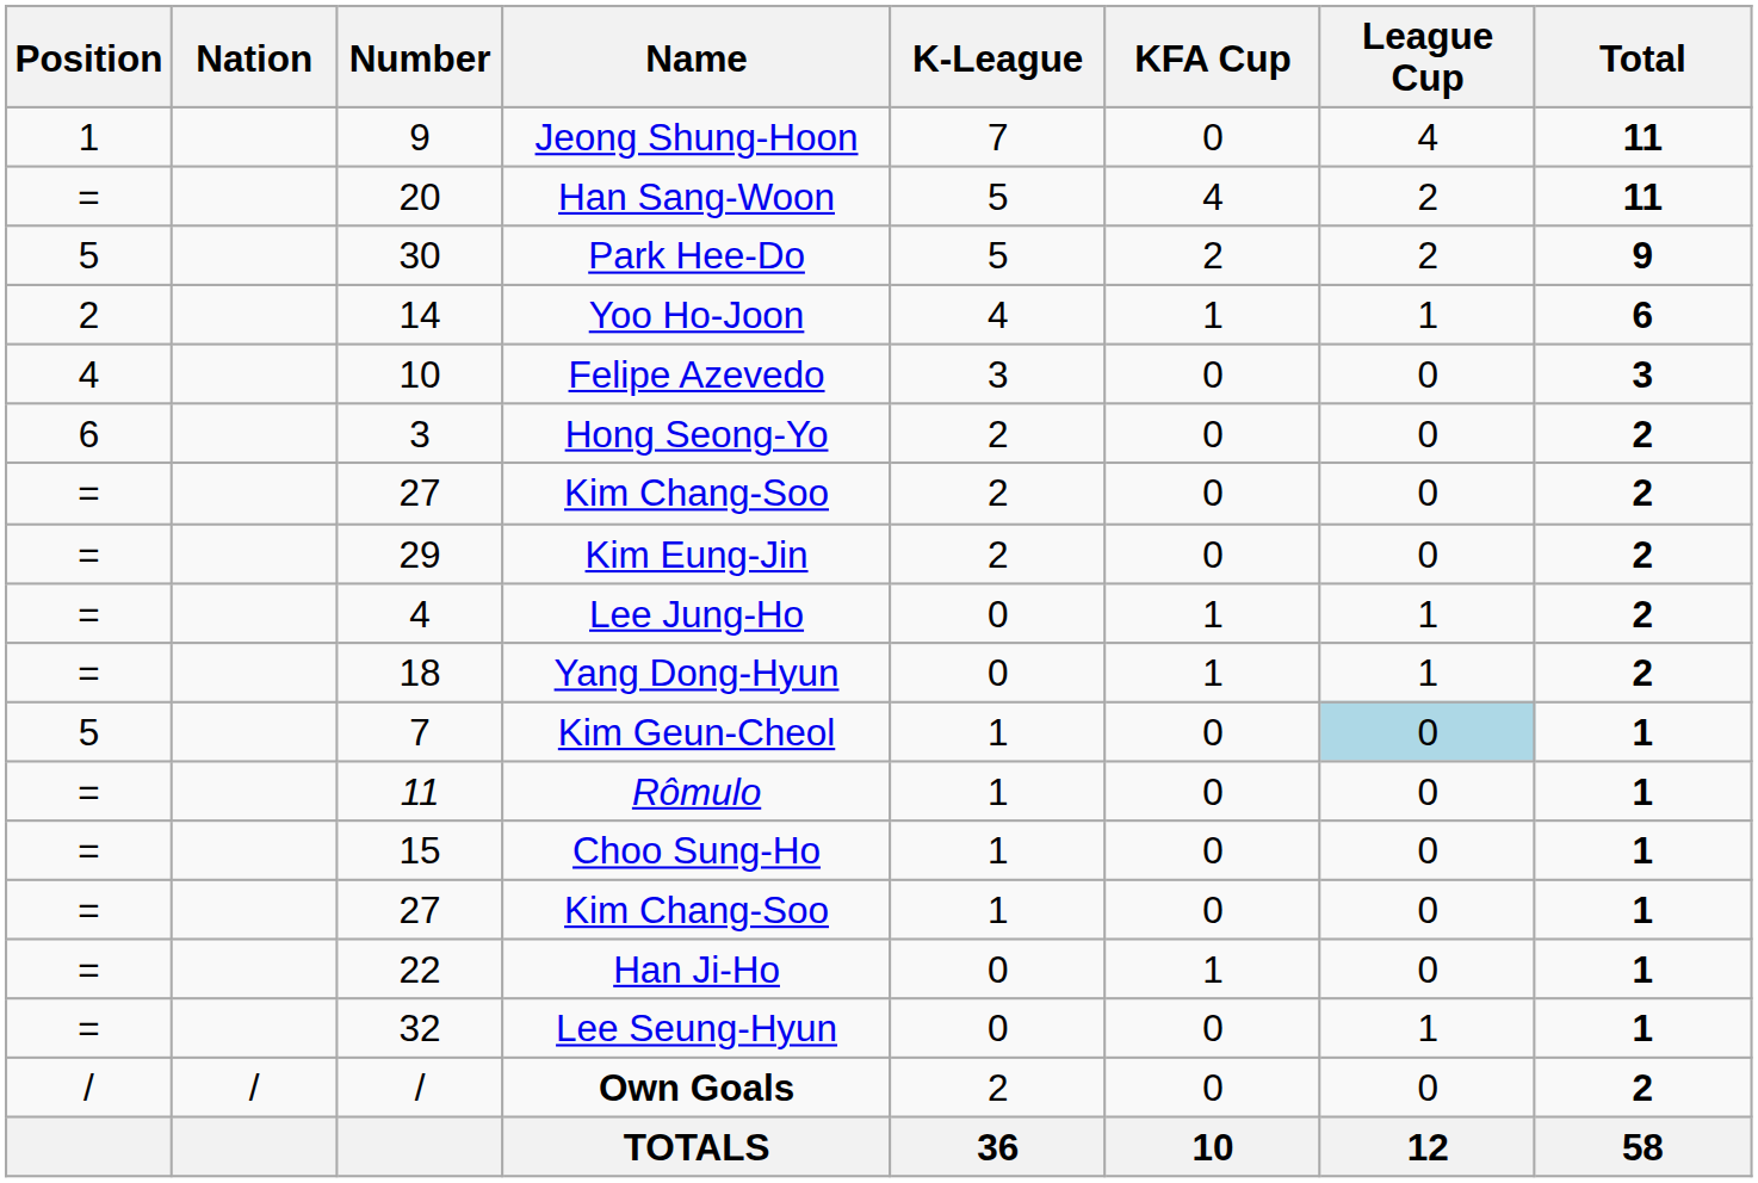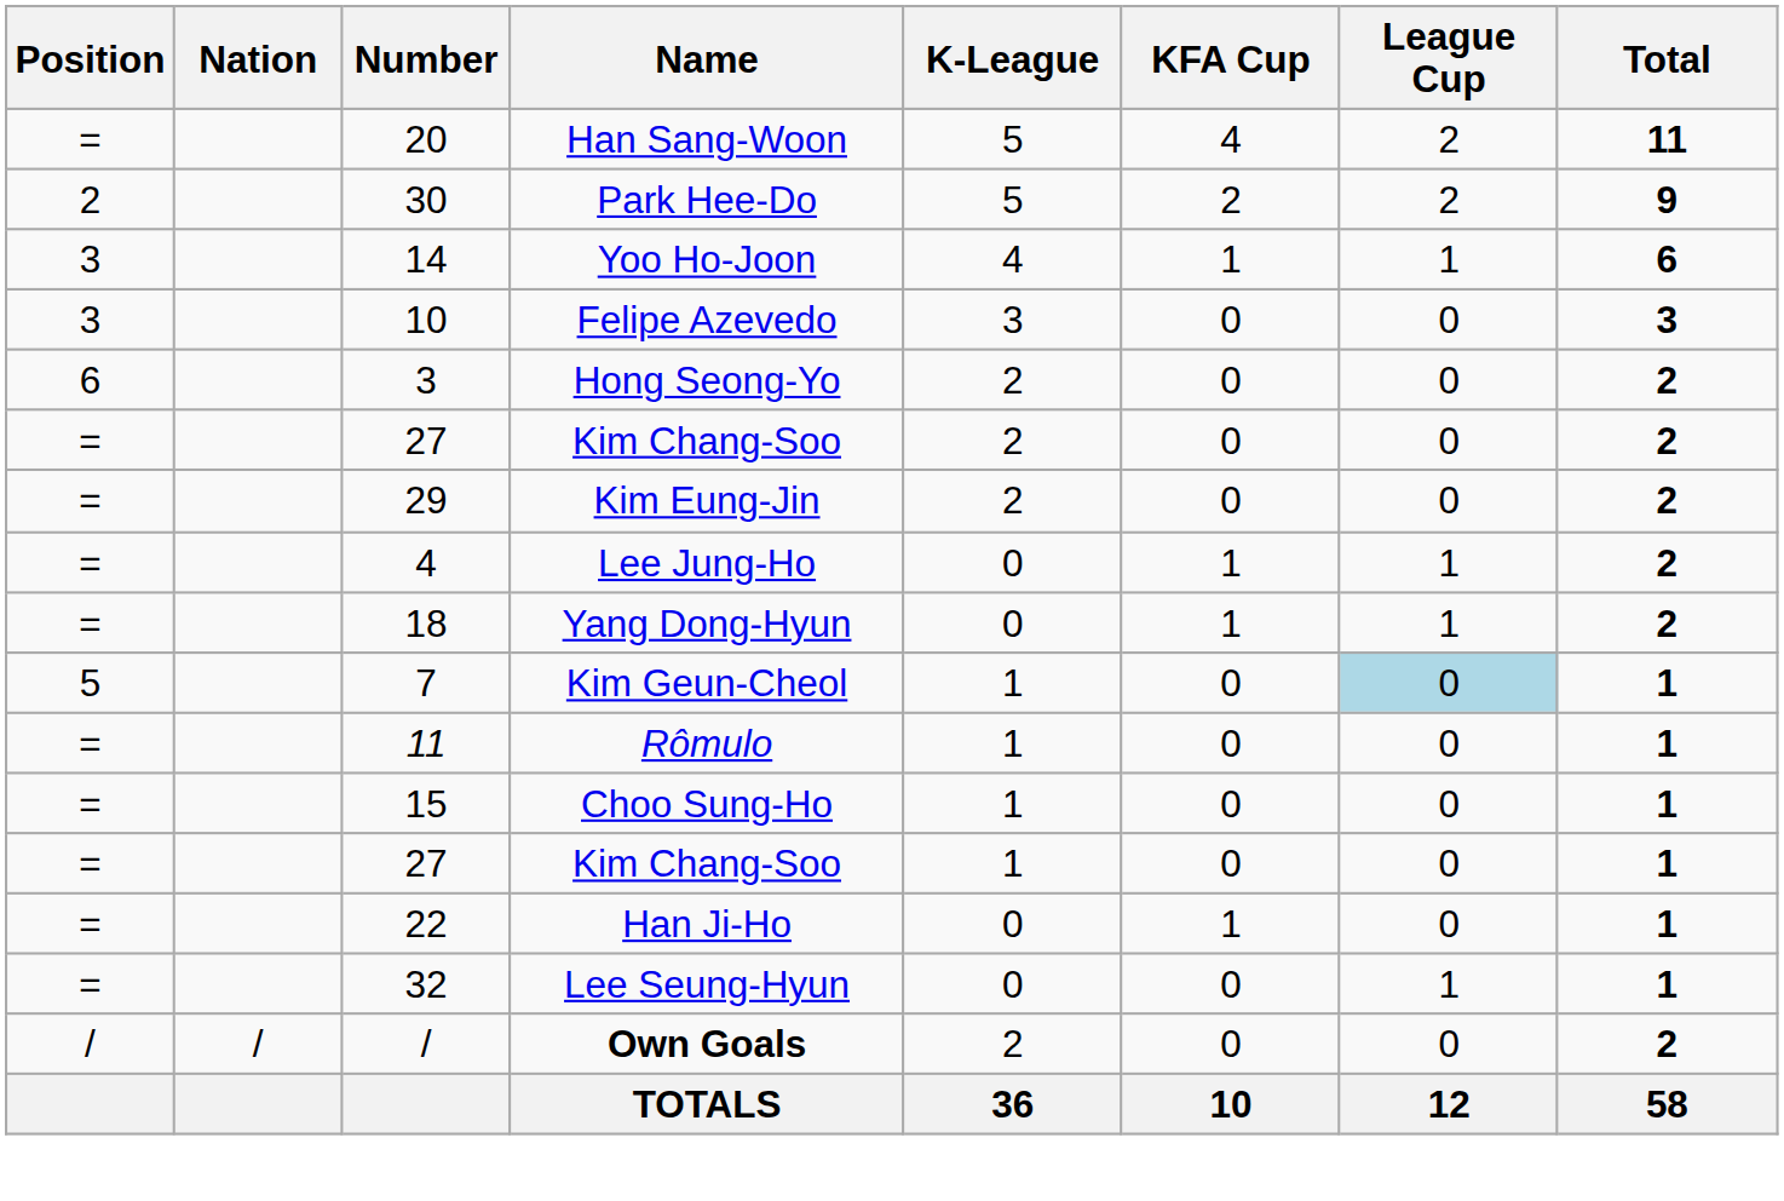 <table class="wikitable" style="font-size: 95%; text-align: center;">
 <tr>
 <th width=60>Position</th>
 <th width=60>Nation</th>
 <th width=60>Number</th>
 <th width=150>Name</th>
 <th width=80>K-League</th>
 <th width=80>KFA Cup</th>
 <th width=80>League Cup</th>
 <th width=80>Total</th>
 </tr>
 <tr>
-<td>1</td>
-<td></td>
-<td>9</td>
-<td><a href='#'>Jeong Shung-Hoon</a></td>
-<td>7</td>
-<td>0</td>
-<td>4</td>
-<td><strong>11</strong></td>
-</tr>
-<tr>
 <td>=</td>
 <td></td>
 <td>20</td>
 <td><a href='#'>Han Sang-Woon</a></td>
 <td>5</td>
 <td>4</td>
 <td>2</td>
 <td><strong>11</strong></td>
 </tr>
 <tr>
-<td>5</td>
+<td>2</td>
 <td></td>
 <td>30</td>
 <td><a href='#'>Park Hee-Do</a></td>
 <td>5</td>
 <td>2</td>
 <td>2</td>
 <td><strong>9</strong></td>
 </tr>
 <tr>
-<td>2</td>
+<td>3</td>
 <td></td>
 <td>14</td>
 <td><a href='#'>Yoo Ho-Joon</a></td>
 <td>4</td>
 <td>1</td>
 <td>1</td>
 <td><strong>6</strong></td>
 </tr>
 <tr>
-<td>4</td>
+<td>3</td>
 <td></td>
 <td>10</td>
 <td><a href='#'>Felipe Azevedo</a></td>
 <td>3</td>
 <td>0</td>
 <td>0</td>
 <td><strong>3</strong></td>
 </tr>
 <tr>
 <td>6</td>
 <td></td>
 <td>3</td>
 <td><a href='#'>Hong Seong-Yo</a></td>
 <td>2</td>
 <td>0</td>
 <td>0</td>
 <td><strong>2</strong></td>
 </tr>
 <tr>
 <td>=</td>
 <td></td>
 <td>27</td>
 <td><a href='#'>Kim Chang-Soo</a></td>
 <td>2</td>
 <td>0</td>
 <td>0</td>
 <td><strong>2</strong></td>
 </tr>
 <tr>
 <td>=</td>
 <td></td>
 <td>29</td>
 <td><a href='#'>Kim Eung-Jin</a></td>
 <td>2</td>
 <td>0</td>
 <td>0</td>
 <td><strong>2</strong></td>
 </tr>
 <tr>
 <td>=</td>
 <td></td>
 <td>4</td>
 <td><a href='#'>Lee Jung-Ho</a></td>
 <td>0</td>
 <td>1</td>
 <td>1</td>
 <td><strong>2</strong></td>
 </tr>
 <tr>
 <td>=</td>
 <td></td>
 <td>18</td>
 <td><a href='#'>Yang Dong-Hyun</a></td>
 <td>0</td>
 <td>1</td>
 <td>1</td>
 <td><strong>2</strong></td>
 </tr>
 <tr>
 <td>5</td>
 <td></td>
 <td>7</td>
 <td><a href='#'>Kim Geun-Cheol</a></td>
 <td>1</td>
 <td>0</td>
 <td style="background: lightblue;">0</td>
 <td><strong>1</strong></td>
 </tr>
 <tr>
 <td>=</td>
 <td></td>
 <td><em>11</em></td>
 <td><em><a href='#'>Rômulo</a></em></td>
 <td>1</td>
 <td>0</td>
 <td>0</td>
 <td><strong>1</strong></td>
 </tr>
 <tr>
 <td>=</td>
 <td></td>
 <td>15</td>
 <td><a href='#'>Choo Sung-Ho</a></td>
 <td>1</td>
 <td>0</td>
 <td>0</td>
 <td><strong>1</strong></td>
 </tr>
 <tr>
 <td>=</td>
 <td></td>
 <td>27</td>
 <td><a href='#'>Kim Chang-Soo</a></td>
 <td>1</td>
 <td>0</td>
 <td>0</td>
 <td><strong>1</strong></td>
 </tr>
 <tr>
 <td>=</td>
 <td></td>
 <td>22</td>
 <td><a href='#'>Han Ji-Ho</a></td>
 <td>0</td>
 <td>1</td>
 <td>0</td>
 <td><strong>1</strong></td>
 </tr>
 <tr>
 <td>=</td>
 <td></td>
 <td>32</td>
 <td><a href='#'>Lee Seung-Hyun</a></td>
 <td>0</td>
 <td>0</td>
 <td>1</td>
 <td><strong>1</strong></td>
 </tr>
 <tr>
 <td>/</td>
 <td>/</td>
 <td>/</td>
 <td><strong>Own Goals</strong></td>
 <td>2</td>
 <td>0</td>
 <td>0</td>
 <td><strong>2</strong></td>
 </tr>
 <tr>
 <th></th>
 <th></th>
 <th></th>
 <th>TOTALS</th>
 <th>36</th>
 <th>10</th>
 <th>12</th>
 <th>58</th>
 </tr>
 </table>
